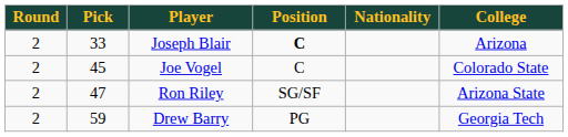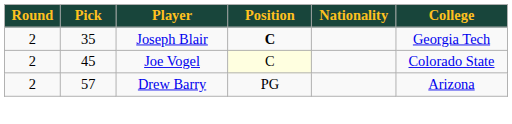 <table class="wikitable sortable sortable">
 <tr>
 <th style="background:#18453B; color:#ffc11f" width="10%">Round</th>
 <th style="background:#18453B; color:#ffc11f" width="10%">Pick</th>
 <th style="background:#18453B; color:#ffc11f" width="20%">Player</th>
 <th style="background:#18453B; color:#ffc11f" width="15%">Position</th>
 <th style="background:#18453B; color:#ffc11f" width="15%">Nationality</th>
 <th style="background:#18453B; color:#ffc11f" width="20%">College</th>
 </tr>
 <tr style="text-align: center">
 <td>2</td>
-<td>33</td>
+<td>35</td>
 <td><a href='#'>Joseph Blair</a></td>
 <td><strong>C</strong></td>
 <td></td>
-<td><a href='#'>Arizona</a></td>
+<td><a href='#'>Georgia Tech</a></td>
 </tr>
 <tr style="text-align: center">
 <td>2</td>
 <td>45</td>
 <td><a href='#'>Joe Vogel</a></td>
-<td>C</td>
+<td style="background: lightyellow;">C</td>
 <td></td>
 <td><a href='#'>Colorado State</a></td>
 </tr>
 <tr style="text-align: center">
 <td>2</td>
-<td>47</td>
-<td><a href='#'>Ron Riley</a></td>
-<td>SG/SF</td>
-<td></td>
-<td><a href='#'>Arizona State</a></td>
-</tr>
-<tr style="text-align: center">
-<td>2</td>
-<td>59</td>
+<td>57</td>
 <td><a href='#'>Drew Barry</a></td>
 <td>PG</td>
 <td></td>
-<td><a href='#'>Georgia Tech</a></td>
+<td><a href='#'>Arizona</a></td>
 </tr>
 </table>
